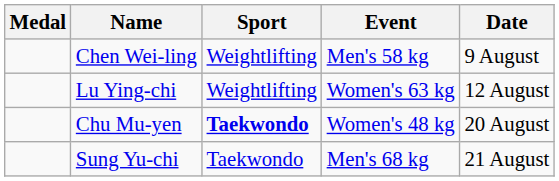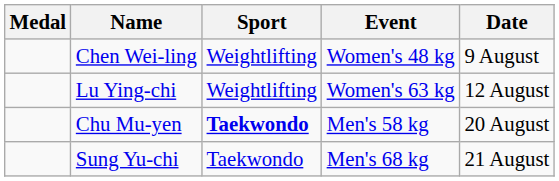 <table class="wikitable sortable" style="font-size:95%">
 <tr>
 <th>Medal</th>
 <th>Name</th>
 <th>Sport</th>
 <th>Event</th>
 <th>Date</th>
 </tr>
 <tr>
 <td></td>
 <td><a href='#'>Chen Wei-ling</a></td>
 <td><a href='#'>Weightlifting</a></td>
-<td><a href='#'>Men's 58 kg</a></td>
+<td><a href='#'>Women's 48 kg</a></td>
 <td>9 August</td>
 </tr>
 <tr>
 <td></td>
 <td><a href='#'>Lu Ying-chi</a></td>
 <td><a href='#'>Weightlifting</a></td>
 <td><a href='#'>Women's 63 kg</a></td>
 <td>12 August</td>
 </tr>
 <tr>
 <td></td>
 <td><a href='#'>Chu Mu-yen</a></td>
 <td><strong><a href='#'>Taekwondo</a></strong></td>
-<td><a href='#'>Women's 48 kg</a></td>
+<td><a href='#'>Men's 58 kg</a></td>
 <td>20 August</td>
 </tr>
 <tr>
 <td></td>
 <td><a href='#'>Sung Yu-chi</a></td>
 <td><a href='#'>Taekwondo</a></td>
 <td><a href='#'>Men's 68 kg</a></td>
 <td>21 August</td>
 </tr>
 </table>
